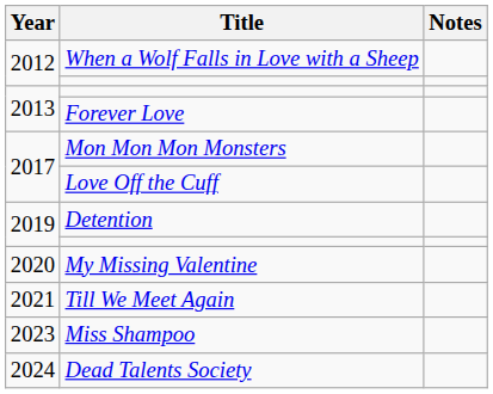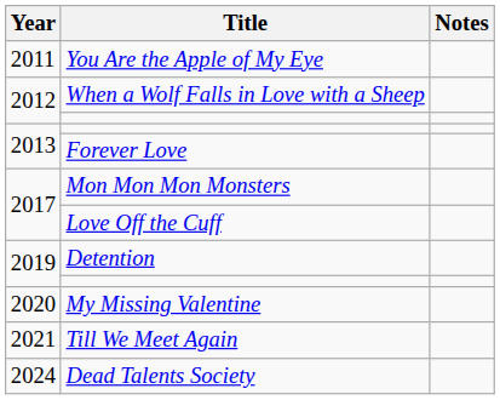 <table class="wikitable">
 <tr>
 <th>Year</th>
 <th>Title</th>
 <th>Notes</th>
+</tr>
+<tr>
+<td>2011</td>
+<td><em><a href='#'>You Are the Apple of My Eye</a></em></td>
+<td></td>
 </tr>
 <tr>
 <td rowspan="2">2012</td>
 <td><em><a href='#'>When a Wolf Falls in Love with a Sheep</a></em></td>
 <td></td>
 </tr>
 <tr>
 <td><em></em></td>
 <td></td>
 </tr>
 <tr>
 <td rowspan="2">2013</td>
 <td><em></em></td>
 <td></td>
 </tr>
 <tr>
 <td><em><a href='#'>Forever Love</a></em></td>
 <td></td>
 </tr>
 <tr>
 <td rowspan="2">2017</td>
 <td><em><a href='#'>Mon Mon Mon Monsters</a></em></td>
 <td></td>
 </tr>
 <tr>
 <td><em><a href='#'>Love Off the Cuff</a></em></td>
 <td></td>
 </tr>
 <tr>
 <td rowspan="2">2019</td>
 <td><em><a href='#'>Detention</a></em></td>
 <td></td>
 </tr>
 <tr>
 <td><em></em></td>
 <td></td>
 </tr>
 <tr>
 <td>2020</td>
 <td><em><a href='#'>My Missing Valentine</a></em></td>
 <td></td>
 </tr>
 <tr>
 <td>2021</td>
 <td><em><a href='#'>Till We Meet Again</a></em></td>
 <td></td>
 </tr>
 <tr>
-<td>2023</td>
-<td><em><a href='#'>Miss Shampoo</a></em></td>
-<td></td>
-</tr>
-<tr>
 <td>2024</td>
 <td><em><a href='#'>Dead Talents Society</a></em></td>
 <td></td>
 </tr>
 </table>
